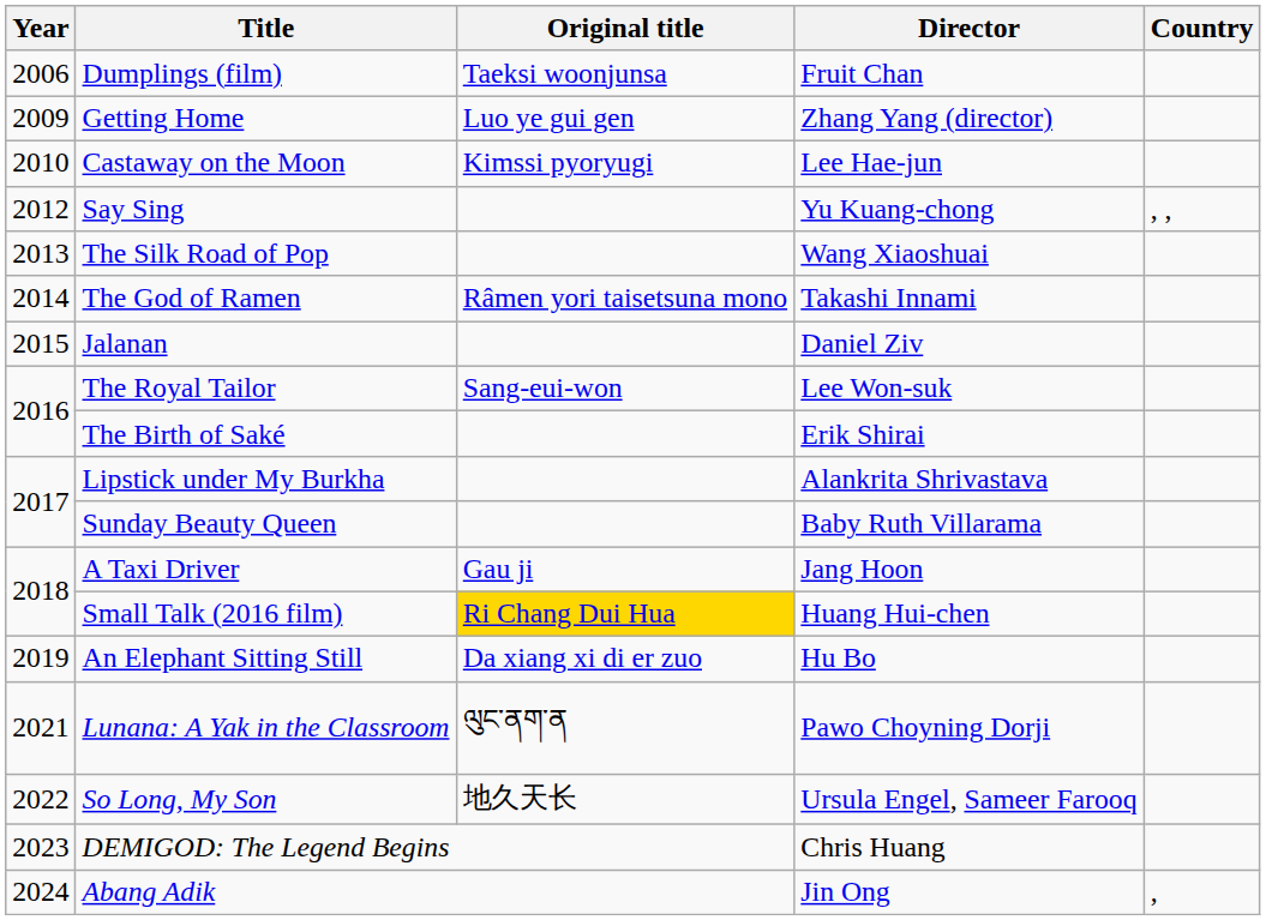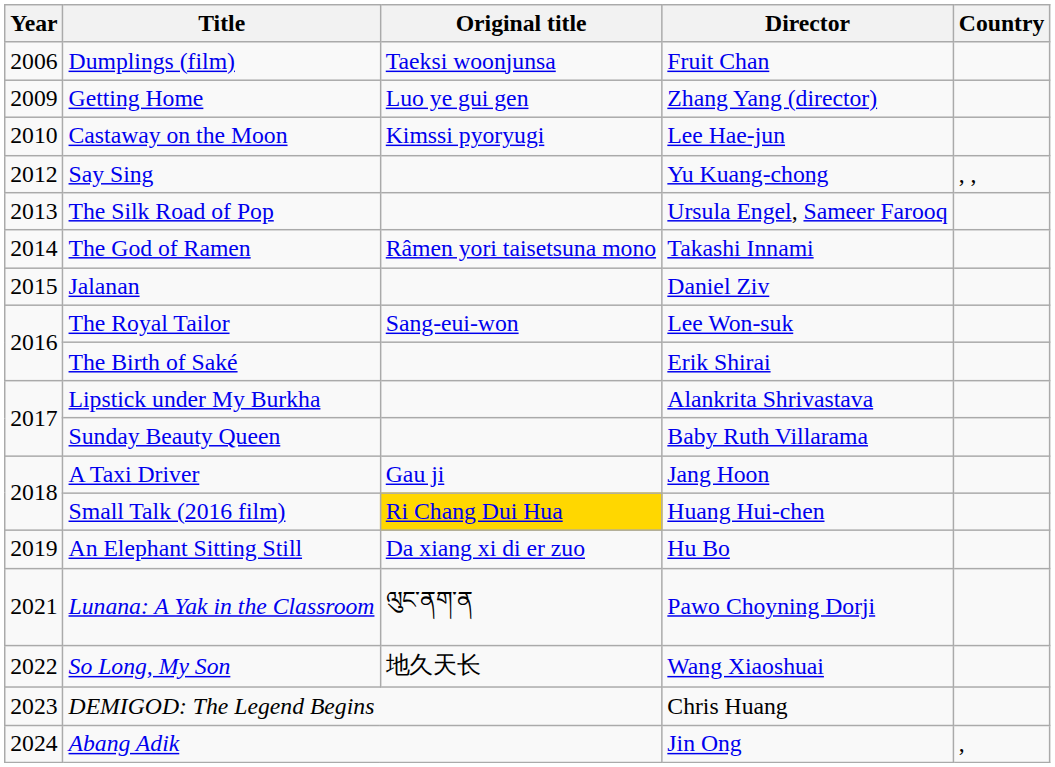 <table class="wikitable" width="80%">
 <tr>
 <th>Year</th>
 <th>Title</th>
 <th>Original title</th>
 <th>Director</th>
 <th>Country</th>
 </tr>
 <tr>
 <td>2006</td>
 <td><a href='#'>Dumplings (film)</a></td>
 <td><a href='#'>Taeksi woonjunsa</a></td>
 <td><a href='#'>Fruit Chan</a></td>
 <td></td>
 </tr>
 <tr>
 <td>2009</td>
 <td><a href='#'>Getting Home</a></td>
 <td><a href='#'>Luo ye gui gen</a></td>
 <td><a href='#'>Zhang Yang (director)</a></td>
 <td></td>
 </tr>
 <tr>
 <td>2010</td>
 <td><a href='#'>Castaway on the Moon</a></td>
 <td><a href='#'>Kimssi pyoryugi</a></td>
 <td><a href='#'>Lee Hae-jun</a></td>
 <td></td>
 </tr>
 <tr>
 <td>2012</td>
 <td><a href='#'>Say Sing</a></td>
 <td></td>
 <td><a href='#'>Yu Kuang-chong</a></td>
 <td>, , </td>
 </tr>
 <tr>
 <td>2013</td>
 <td><a href='#'>The Silk Road of Pop</a></td>
 <td></td>
-<td><a href='#'>Wang Xiaoshuai</a></td>
+<td><a href='#'>Ursula Engel</a>, <a href='#'>Sameer Farooq</a></td>
 <td></td>
 </tr>
 <tr>
 <td>2014</td>
 <td><a href='#'>The God of Ramen</a></td>
 <td><a href='#'>Râmen yori taisetsuna mono</a></td>
 <td><a href='#'>Takashi Innami</a></td>
 <td></td>
 </tr>
 <tr>
 <td>2015</td>
 <td><a href='#'>Jalanan</a></td>
 <td></td>
 <td><a href='#'>Daniel Ziv</a></td>
 <td></td>
 </tr>
 <tr>
 <td rowspan="2">2016</td>
 <td><a href='#'>The Royal Tailor</a></td>
 <td><a href='#'>Sang-eui-won</a></td>
 <td><a href='#'>Lee Won-suk</a></td>
 <td></td>
 </tr>
 <tr>
 <td><a href='#'>The Birth of Saké</a></td>
 <td></td>
 <td><a href='#'>Erik Shirai</a></td>
 <td></td>
 </tr>
 <tr>
 <td rowspan="2">2017</td>
 <td><a href='#'>Lipstick under My Burkha</a></td>
 <td></td>
 <td><a href='#'>Alankrita Shrivastava</a></td>
 <td></td>
 </tr>
 <tr>
 <td><a href='#'>Sunday Beauty Queen</a></td>
 <td></td>
 <td><a href='#'>Baby Ruth Villarama</a></td>
 <td></td>
 </tr>
 <tr>
 <td rowspan="2">2018</td>
 <td><a href='#'>A Taxi Driver</a></td>
 <td><a href='#'>Gau ji</a></td>
 <td><a href='#'>Jang Hoon</a></td>
 <td></td>
 </tr>
 <tr>
 <td><a href='#'>Small Talk (2016 film)</a></td>
 <td style="background: gold;"><a href='#'>Ri Chang Dui Hua</a></td>
 <td><a href='#'>Huang Hui-chen</a></td>
 <td></td>
 </tr>
 <tr>
 <td>2019</td>
 <td><a href='#'>An Elephant Sitting Still</a></td>
 <td><a href='#'>Da xiang xi di er zuo</a></td>
 <td><a href='#'>Hu Bo</a></td>
 <td></td>
 </tr>
 <tr>
 <td>2021</td>
 <td><em><a href='#'>Lunana: A Yak in the Classroom</a></em></td>
 <td>ལུང་ནག་ན</td>
 <td><a href='#'>Pawo Choyning Dorji</a></td>
 <td></td>
 </tr>
 <tr>
 <td>2022</td>
 <td><em><a href='#'>So Long, My Son</a></em></td>
 <td>地久天长</td>
-<td><a href='#'>Ursula Engel</a>, <a href='#'>Sameer Farooq</a></td>
+<td><a href='#'>Wang Xiaoshuai</a></td>
 <td></td>
 </tr>
 <tr>
 <td>2023</td>
 <td colspan="2"><em>DEMIGOD: The Legend Begins</em></td>
 <td>Chris Huang</td>
 <td></td>
 </tr>
 <tr>
 <td>2024</td>
 <td colspan="2"><em><a href='#'>Abang Adik</a></em></td>
 <td><a href='#'>Jin Ong</a></td>
 <td>, </td>
 </tr>
 </table>
